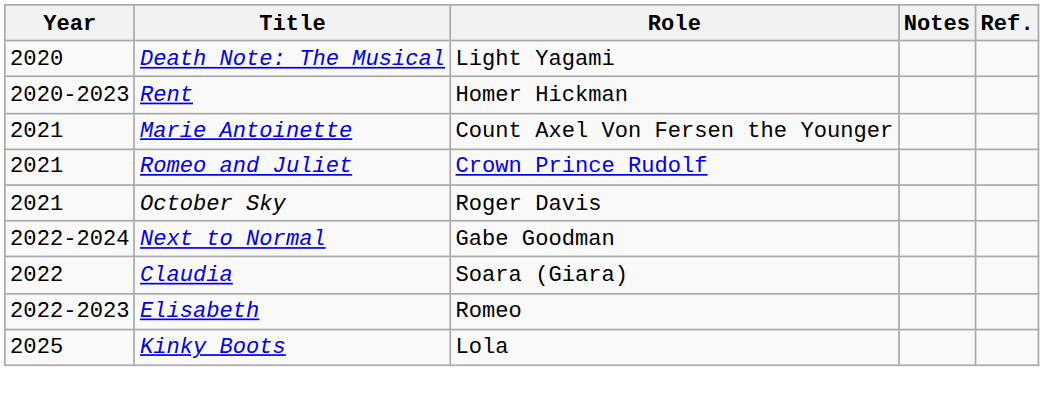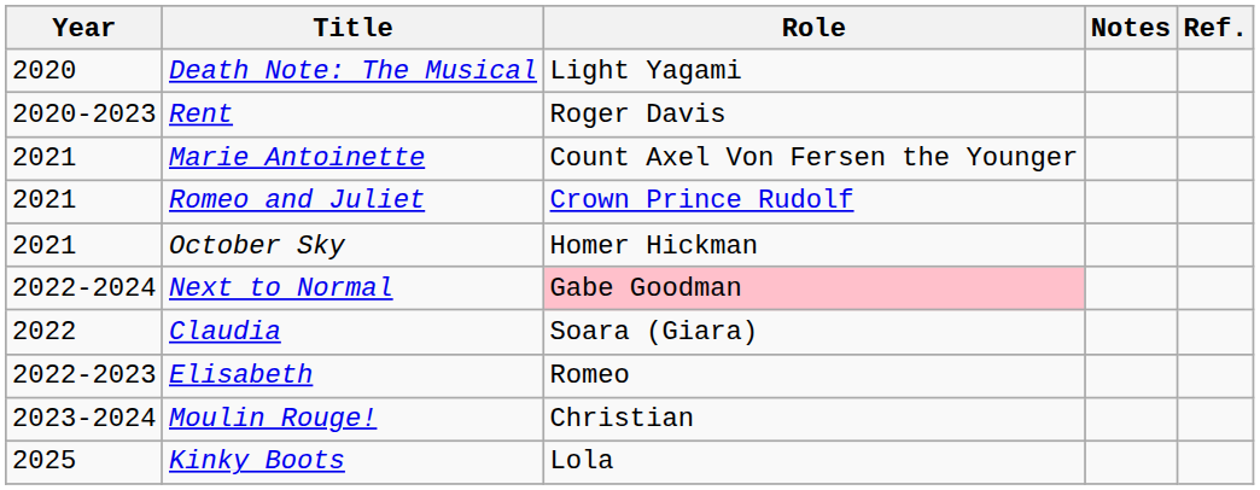 <table class="wikitable">
 <tr>
 <th>Year</th>
 <th>Title</th>
 <th>Role</th>
 <th>Notes</th>
 <th>Ref.</th>
 </tr>
 <tr>
 <td>2020</td>
 <td><em><a href='#'>Death Note: The Musical</a></em></td>
 <td>Light Yagami</td>
 <td></td>
 <td></td>
 </tr>
 <tr>
 <td>2020-2023</td>
 <td><a href='#'><em>Rent</em></a></td>
-<td>Homer Hickman</td>
+<td>Roger Davis</td>
 <td></td>
 <td></td>
 </tr>
 <tr>
 <td>2021</td>
 <td><em><a href='#'>Marie Antoinette</a></em></td>
 <td>Count Axel Von Fersen the Younger</td>
 <td></td>
 <td></td>
 </tr>
 <tr>
 <td>2021</td>
 <td><em><a href='#'>Romeo and Juliet</a></em></td>
 <td><a href='#'>Crown Prince Rudolf</a></td>
 <td></td>
 <td></td>
 </tr>
 <tr>
 <td>2021</td>
 <td><em>October Sky</em></td>
-<td>Roger Davis</td>
+<td>Homer Hickman</td>
 <td></td>
 <td></td>
 </tr>
 <tr>
 <td>2022-2024</td>
 <td><em><a href='#'>Next to Normal</a></em></td>
-<td>Gabe Goodman</td>
+<td style="background: pink;">Gabe Goodman</td>
 <td></td>
 <td></td>
 </tr>
 <tr>
 <td>2022</td>
 <td><a href='#'><em>Claudia</em></a></td>
 <td>Soara (Giara)</td>
 <td></td>
 <td></td>
 </tr>
 <tr>
 <td>2022-2023</td>
 <td><em><a href='#'>Elisabeth</a></em></td>
 <td>Romeo</td>
 <td></td>
 <td></td>
 </tr>
 <tr>
+<td>2023-2024</td>
+<td><a href='#'><em>Moulin Rouge!</em></a></td>
+<td>Christian</td>
+<td></td>
+<td></td>
+</tr>
+<tr>
 <td>2025</td>
 <td><em><a href='#'>Kinky Boots</a></em></td>
 <td>Lola</td>
 <td></td>
 <td></td>
 </tr>
 </table>
